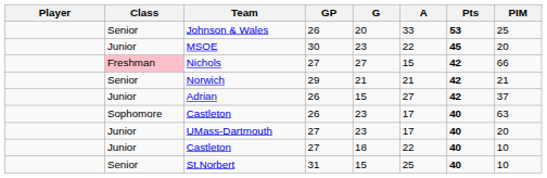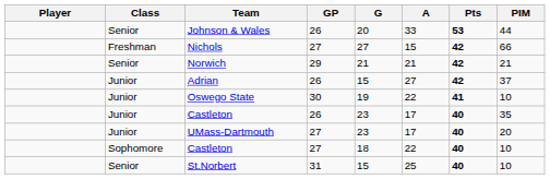 <table class="wikitable sortable">
 <tr>
 <th style="width: 9em;">Player</th>
 <th style="width: 7em;">Class</th>
 <th style="width: 11em;">Team</th>
 <th style="width: 4em;">GP</th>
 <th style="width: 4em;">G</th>
 <th style="width: 4em;">A</th>
 <th style="width: 4em;">Pts</th>
 <th style="width: 4em;">PIM</th>
 </tr>
 <tr>
 <td></td>
 <td>Senior</td>
 <td><a href='#'>Johnson & Wales</a></td>
 <td>26</td>
 <td>20</td>
 <td>33</td>
 <td><strong>53</strong></td>
-<td>25</td>
+<td>44</td>
 </tr>
 <tr>
 <td></td>
-<td>Junior</td>
-<td><a href='#'>MSOE</a></td>
-<td>30</td>
-<td>23</td>
-<td>22</td>
-<td><strong>45</strong></td>
-<td>20</td>
-</tr>
-<tr>
-<td></td>
-<td style="background: pink;">Freshman</td>
+<td>Freshman</td>
 <td><a href='#'>Nichols</a></td>
 <td>27</td>
 <td>27</td>
 <td>15</td>
 <td><strong>42</strong></td>
 <td>66</td>
 </tr>
 <tr>
 <td></td>
 <td>Senior</td>
 <td><a href='#'>Norwich</a></td>
 <td>29</td>
 <td>21</td>
 <td>21</td>
 <td><strong>42</strong></td>
 <td>21</td>
 </tr>
 <tr>
 <td></td>
 <td>Junior</td>
 <td><a href='#'>Adrian</a></td>
 <td>26</td>
 <td>15</td>
 <td>27</td>
 <td><strong>42</strong></td>
 <td>37</td>
 </tr>
 <tr>
 <td></td>
-<td>Sophomore</td>
+<td>Junior</td>
+<td><a href='#'>Oswego State</a></td>
+<td>30</td>
+<td>19</td>
+<td>22</td>
+<td><strong>41</strong></td>
+<td>10</td>
+</tr>
+<tr>
+<td></td>
+<td>Junior</td>
 <td><a href='#'>Castleton</a></td>
 <td>26</td>
 <td>23</td>
 <td>17</td>
 <td><strong>40</strong></td>
-<td>63</td>
+<td>35</td>
 </tr>
 <tr>
 <td></td>
 <td>Junior</td>
 <td><a href='#'>UMass-Dartmouth</a></td>
 <td>27</td>
 <td>23</td>
 <td>17</td>
 <td><strong>40</strong></td>
 <td>20</td>
 </tr>
 <tr>
 <td></td>
-<td>Junior</td>
+<td>Sophomore</td>
 <td><a href='#'>Castleton</a></td>
 <td>27</td>
 <td>18</td>
 <td>22</td>
 <td><strong>40</strong></td>
 <td>10</td>
 </tr>
 <tr>
 <td></td>
 <td>Senior</td>
 <td><a href='#'>St.Norbert</a></td>
 <td>31</td>
 <td>15</td>
 <td>25</td>
 <td><strong>40</strong></td>
 <td>10</td>
 </tr>
 </table>
